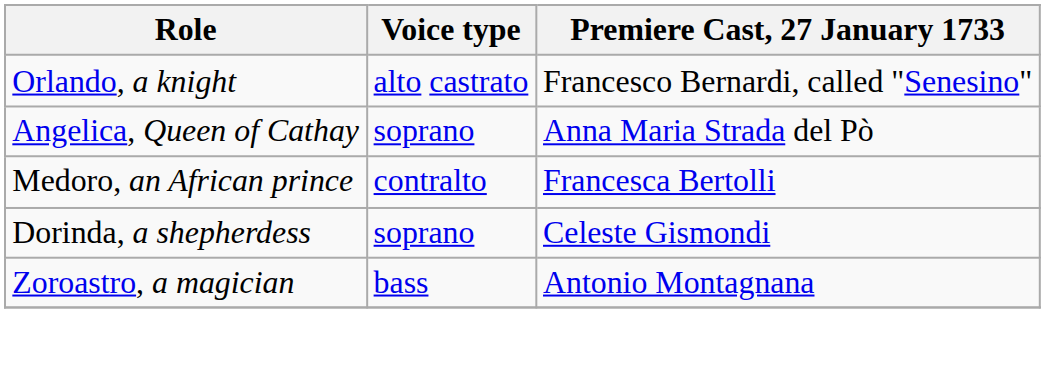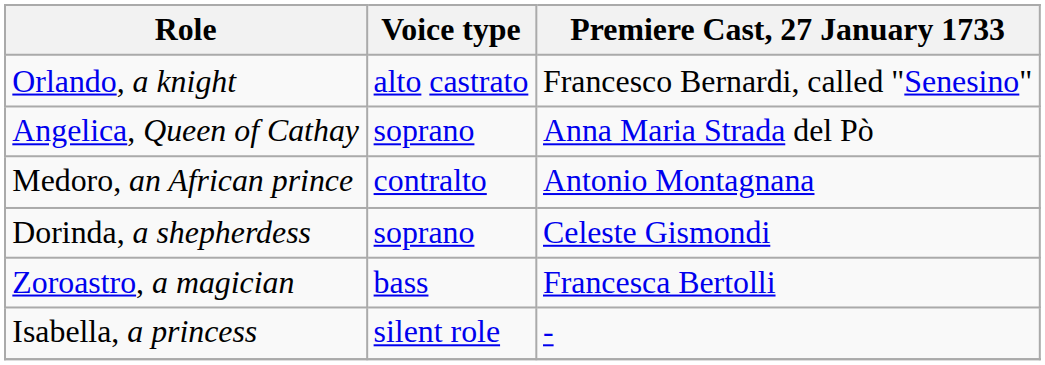 <table class="wikitable">
 <tr>
 <th>Role</th>
 <th>Voice type</th>
 <th>Premiere Cast, 27 January 1733<br></th>
 </tr>
 <tr>
 <td><a href='#'>Orlando</a>, <em>a knight </em></td>
 <td><a href='#'>alto</a> <a href='#'>castrato</a></td>
 <td>Francesco Bernardi, called "<a href='#'>Senesino</a>"</td>
 </tr>
 <tr>
 <td><a href='#'>Angelica</a>, <em>Queen of Cathay</em></td>
 <td><a href='#'>soprano</a></td>
 <td><a href='#'>Anna Maria Strada</a> del Pò</td>
 </tr>
 <tr>
 <td>Medoro, <em>an African prince</em></td>
 <td><a href='#'>contralto</a></td>
-<td><a href='#'>Francesca Bertolli</a></td>
+<td><a href='#'>Antonio Montagnana</a></td>
 </tr>
 <tr>
 <td>Dorinda, <em>a shepherdess</em></td>
 <td><a href='#'>soprano</a></td>
 <td><a href='#'>Celeste Gismondi</a></td>
 </tr>
 <tr>
 <td><a href='#'>Zoroastro</a>, <em>a magician</em></td>
 <td><a href='#'>bass</a></td>
-<td><a href='#'>Antonio Montagnana</a></td>
+<td><a href='#'>Francesca Bertolli</a></td>
+</tr>
+<tr>
+<td>Isabella, <em>a princess</em></td>
+<td><a href='#'>silent role </a></td>
+<td><a href='#'>-</a></td>
 </tr>
 <tr>
 </tr>
 </table>
